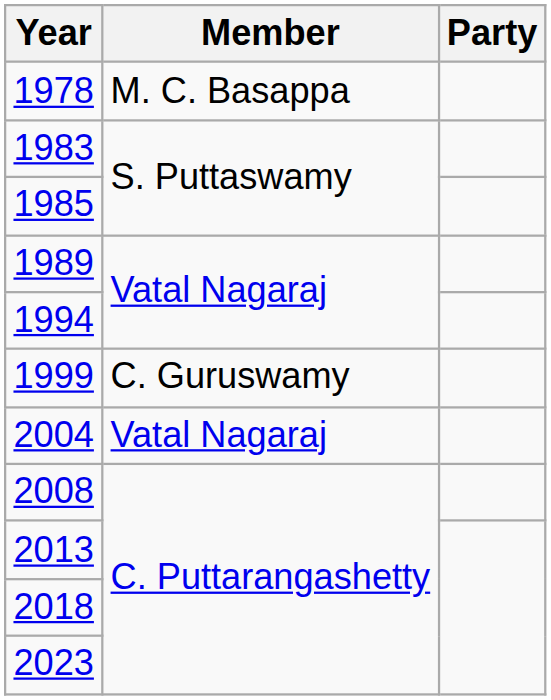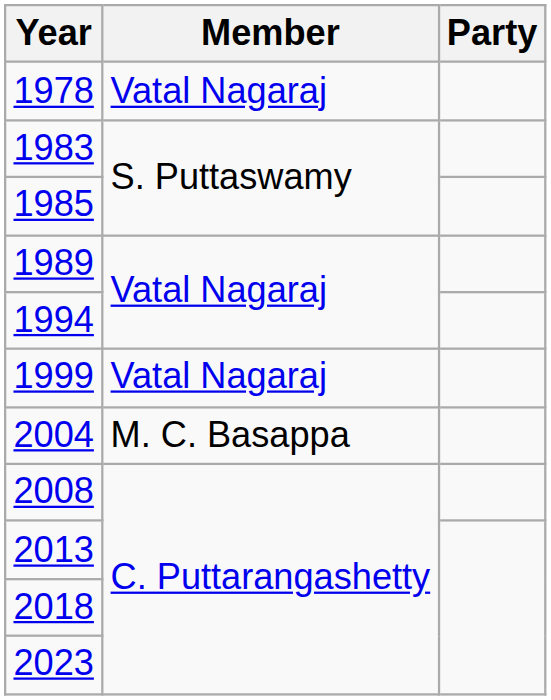 <table class="wikitable sortable">
 <tr>
 <th>Year</th>
 <th>Member</th>
 <th colspan="2">Party</th>
 </tr>
 <tr>
 <td><a href='#'>1978</a></td>
-<td>M. C. Basappa</td>
+<td><a href='#'>Vatal Nagaraj</a></td>
 <td></td>
 </tr>
 <tr>
 <td><a href='#'>1983</a></td>
 <td rowspan="2">S. Puttaswamy</td>
 <td></td>
 </tr>
 <tr>
 <td><a href='#'>1985</a></td>
 </tr>
 <tr>
 <td><a href='#'>1989</a></td>
 <td rowspan="2"><a href='#'>Vatal Nagaraj</a></td>
 <td></td>
 </tr>
 <tr>
 <td><a href='#'>1994</a></td>
 <td></td>
 </tr>
 <tr>
 <td><a href='#'>1999</a></td>
-<td>C. Guruswamy</td>
+<td><a href='#'>Vatal Nagaraj</a></td>
 <td></td>
 </tr>
 <tr>
 <td><a href='#'>2004</a></td>
-<td><a href='#'>Vatal Nagaraj</a></td>
+<td>M. C. Basappa</td>
 <td></td>
 </tr>
 <tr>
 <td><a href='#'>2008</a></td>
 <td rowspan="4"><a href='#'>C. Puttarangashetty</a></td>
 <td></td>
 </tr>
 <tr>
 <td><a href='#'>2013</a></td>
 </tr>
 <tr>
 <td><a href='#'>2018</a></td>
 </tr>
 <tr>
 <td><a href='#'>2023</a></td>
 </tr>
 </table>
